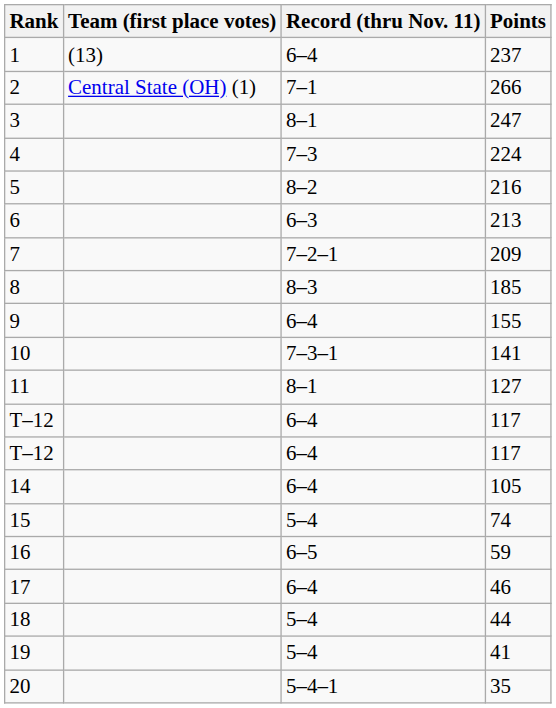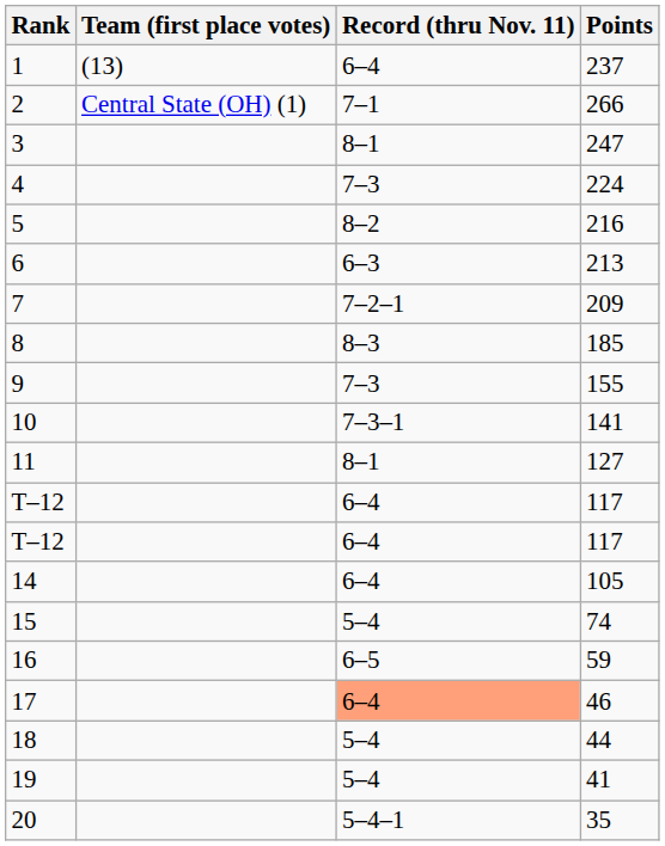 <table class="wikitable">
 <tr>
 <th>Rank</th>
 <th>Team (first place votes)</th>
 <th>Record (thru Nov. 11)</th>
 <th>Points</th>
 </tr>
 <tr>
 <td>1</td>
 <td> (13)</td>
 <td>6–4</td>
 <td>237</td>
 </tr>
 <tr>
 <td>2</td>
 <td><a href='#'>Central State (OH)</a> (1)</td>
 <td>7–1</td>
 <td>266</td>
 </tr>
 <tr>
 <td>3</td>
 <td></td>
 <td>8–1</td>
 <td>247</td>
 </tr>
 <tr>
 <td>4</td>
 <td></td>
 <td>7–3</td>
 <td>224</td>
 </tr>
 <tr>
 <td>5</td>
 <td></td>
 <td>8–2</td>
 <td>216</td>
 </tr>
 <tr>
 <td>6</td>
 <td></td>
 <td>6–3</td>
 <td>213</td>
 </tr>
 <tr>
 <td>7</td>
 <td></td>
 <td>7–2–1</td>
 <td>209</td>
 </tr>
 <tr>
 <td>8</td>
 <td></td>
 <td>8–3</td>
 <td>185</td>
 </tr>
 <tr>
 <td>9</td>
 <td></td>
-<td>6–4</td>
+<td>7–3</td>
 <td>155</td>
 </tr>
 <tr>
 <td>10</td>
 <td></td>
 <td>7–3–1</td>
 <td>141</td>
 </tr>
 <tr>
 <td>11</td>
 <td></td>
 <td>8–1</td>
 <td>127</td>
 </tr>
 <tr>
 <td>T–12</td>
 <td></td>
 <td>6–4</td>
 <td>117</td>
 </tr>
 <tr>
 <td>T–12</td>
 <td></td>
 <td>6–4</td>
 <td>117</td>
 </tr>
 <tr>
 <td>14</td>
 <td></td>
 <td>6–4</td>
 <td>105</td>
 </tr>
 <tr>
 <td>15</td>
 <td></td>
 <td>5–4</td>
 <td>74</td>
 </tr>
 <tr>
 <td>16</td>
 <td></td>
 <td>6–5</td>
 <td>59</td>
 </tr>
 <tr>
 <td>17</td>
 <td></td>
-<td>6–4</td>
+<td style="background: lightsalmon;">6–4</td>
 <td>46</td>
 </tr>
 <tr>
 <td>18</td>
 <td></td>
 <td>5–4</td>
 <td>44</td>
 </tr>
 <tr>
 <td>19</td>
 <td></td>
 <td>5–4</td>
 <td>41</td>
 </tr>
 <tr>
 <td>20</td>
 <td></td>
 <td>5–4–1</td>
 <td>35</td>
 </tr>
 </table>
